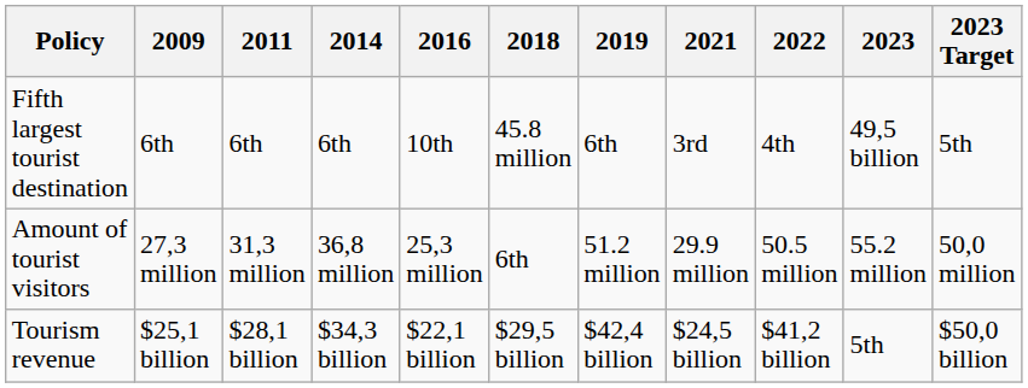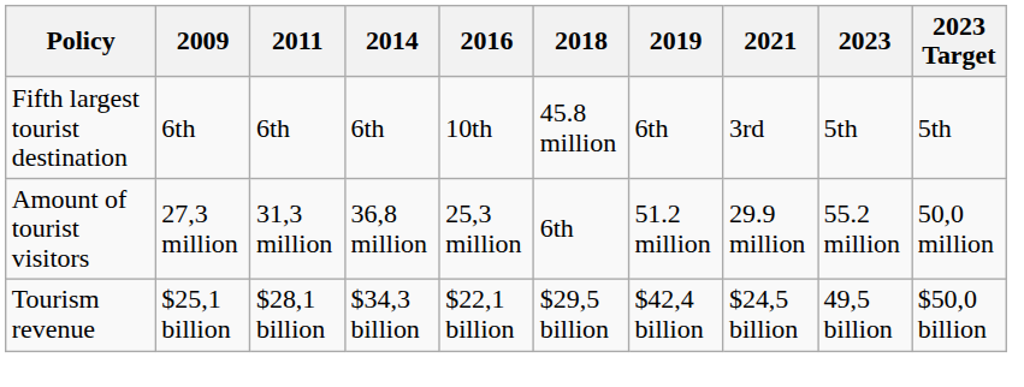 <table class="wikitable">
 <tr>
 <th>Policy</th>
 <th>2009</th>
 <th>2011</th>
 <th>2014</th>
 <th>2016</th>
 <th>2018</th>
 <th>2019</th>
 <th>2021</th>
-<th>2022</th>
 <th>2023</th>
 <th>2023 Target</th>
 </tr>
 <tr>
 <td>Fifth largest tourist destination</td>
 <td>6th</td>
 <td>6th</td>
 <td>6th</td>
 <td>10th</td>
 <td>45.8 million</td>
 <td>6th</td>
 <td>3rd</td>
-<td>4th</td>
-<td>49,5 billion</td>
+<td>5th</td>
 <td>5th</td>
 </tr>
 <tr>
 <td>Amount of tourist visitors</td>
 <td>27,3 million</td>
 <td>31,3 million</td>
 <td>36,8 million</td>
 <td>25,3 million</td>
 <td>6th</td>
 <td>51.2 million</td>
 <td>29.9 million</td>
-<td>50.5 million</td>
 <td>55.2 million</td>
 <td>50,0 million</td>
 </tr>
 <tr>
 <td>Tourism revenue</td>
 <td>$25,1 billion</td>
 <td>$28,1 billion</td>
 <td>$34,3 billion</td>
 <td>$22,1 billion</td>
 <td>$29,5 billion</td>
 <td>$42,4 billion</td>
 <td>$24,5 billion</td>
-<td>$41,2 billion</td>
-<td>5th</td>
+<td>49,5 billion</td>
 <td>$50,0 billion</td>
 </tr>
 </table>
